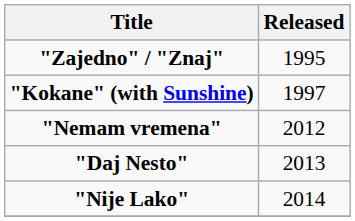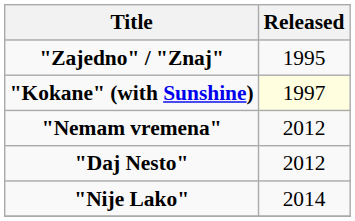 <table class="wikitable" style="text-align:center;font-size:95%">
 <tr>
 <th>Title</th>
 <th>Released</th>
 </tr>
 <tr>
 <td><strong>"Zajedno" / "Znaj"</strong></td>
 <td>1995</td>
 </tr>
 <tr>
 <td><strong>"Kokane" (with <a href='#'>Sunshine</a>)</strong></td>
-<td>1997</td>
+<td style="background: lightyellow;">1997</td>
 </tr>
 <tr>
 <td><strong>"Nemam vremena"</strong></td>
 <td>2012</td>
 </tr>
 <tr>
 <td><strong>"Daj Nesto"</strong></td>
-<td>2013</td>
+<td>2012</td>
 </tr>
 <tr>
 <td><strong>"Nije Lako"</strong></td>
 <td>2014</td>
 </tr>
 <tr>
 </tr>
 </table>
